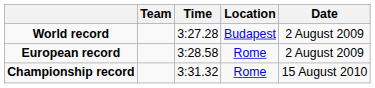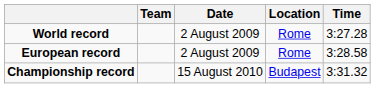 <table class=wikitable style=text-align:center>
 <tr>
 <th></th>
 <th>Team</th>
+<th>Date</th>
+<th>Location</th>
 <th>Time</th>
-<th>Location</th>
-<th>Date</th>
 </tr>
 <tr>
 <td><strong>World record</strong></td>
 <td align=left></td>
+<td>2 August 2009</td>
+<td><a href='#'>Rome</a></td>
 <td align=left>3:27.28</td>
-<td><a href='#'>Budapest</a></td>
-<td>2 August 2009</td>
 </tr>
 <tr>
 <td><strong>European record</strong></td>
 <td align=left></td>
+<td>2 August 2009</td>
+<td><a href='#'>Rome</a></td>
 <td align=left>3:28.58</td>
-<td><a href='#'>Rome</a></td>
-<td>2 August 2009</td>
 </tr>
 <tr>
 <td><strong>Championship record</strong></td>
 <td align=left></td>
+<td>15 August 2010</td>
+<td><a href='#'>Budapest</a></td>
 <td align=left>3:31.32</td>
-<td><a href='#'>Rome</a></td>
-<td>15 August 2010</td>
 </tr>
 </table>
